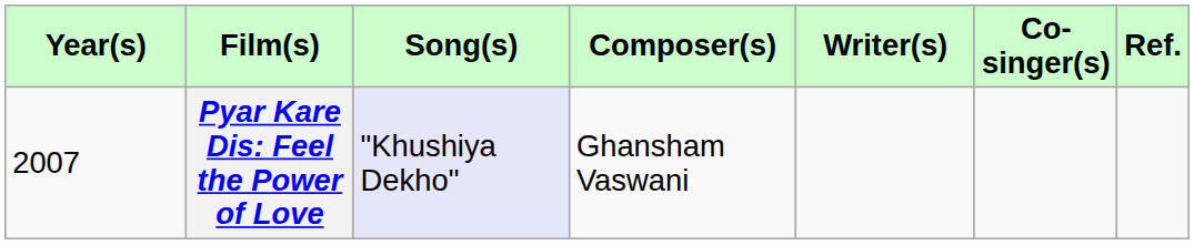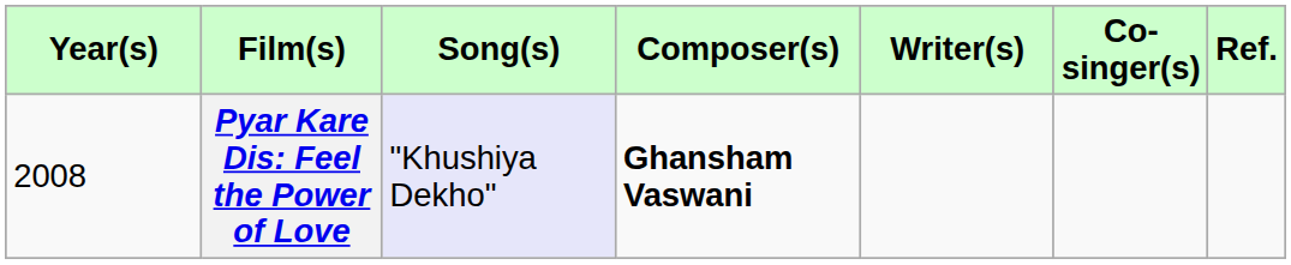 <table class="wikitable plainrowheaders" style="width:100%;" textcolor:#000;">
 <tr style="background:#cfc; text-align:center;">
 <td scope="col" style="width:20%;"><strong>Year(s)</strong></td>
 <td scope="col" style="width:18%;"><strong>Film(s)</strong></td>
 <td scope="col" style="width:23%;"><strong>Song(s)</strong></td>
 <td scope="col" style="width:21%;"><strong>Composer(s)</strong></td>
 <td scope="col" style="width:21%;"><strong>Writer(s)</strong></td>
 <td scope="col" style="width:21%;"><strong>Co-singer(s)</strong></td>
 <td scope="col" style="width:1%;"><strong>Ref.</strong></td>
 </tr>
 <tr>
-<td>2007</td>
+<td>2008</td>
 <th scope="row"><em><a href='#'>Pyar Kare Dis: Feel the Power of Love</a></em></th>
 <td style="background: lavender;">"Khushiya Dekho"</td>
-<td>Ghansham Vaswani</td>
+<td><strong>Ghansham Vaswani</strong></td>
 <td></td>
 <td></td>
 </tr>
 </table>
